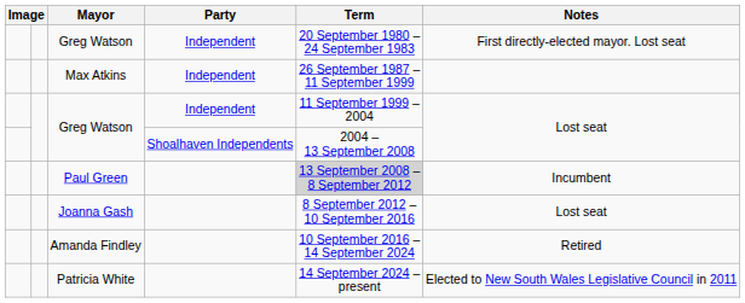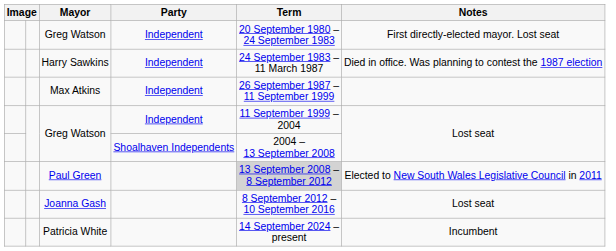 <table class=wikitable style="text-align:center">
 <tr>
 <th colspan=2>Image</th>
 <th>Mayor</th>
 <th>Party</th>
 <th>Term</th>
 <th>Notes</th>
 </tr>
 <tr>
 <td> </td>
 <td></td>
 <td>Greg Watson</td>
 <td><a href='#'>Independent</a></td>
 <td nowrap><a href='#'>20 September 1980</a> –<br><a href='#'>24 September 1983</a></td>
 <td>First directly-elected mayor. Lost seat</td>
+</tr>
+<tr>
+<td> </td>
+<td></td>
+<td>Harry Sawkins <br> </td>
+<td><a href='#'>Independent</a></td>
+<td nowrap><a href='#'>24 September 1983</a> –<br>11 March 1987</td>
+<td>Died in office. Was planning to contest the <a href='#'>1987 election</a></td>
 </tr>
 <tr>
 <td> </td>
 <td></td>
 <td>Max Atkins</td>
 <td><a href='#'>Independent</a></td>
 <td nowrap><a href='#'>26 September 1987</a> –<br><a href='#'>11 September 1999</a></td>
 <td></td>
 </tr>
 <tr>
 <td> </td>
 <td rowspan=2></td>
 <td rowspan=2>Greg Watson</td>
 <td><a href='#'>Independent</a></td>
 <td nowrap><a href='#'>11 September 1999</a> –<br>2004</td>
 <td rowspan=2>Lost seat</td>
 </tr>
 <tr>
 <td> </td>
 <td><a href='#'>Shoalhaven Independents</a></td>
 <td nowrap>2004 –<br><a href='#'>13 September 2008</a></td>
 </tr>
 <tr>
 <td> </td>
 <td></td>
 <td><a href='#'>Paul Green</a> <br> </td>
 <td></td>
 <td nowrap style="background: lightgrey;"><a href='#'>13 September 2008</a> –<br><a href='#'>8 September 2012</a></td>
-<td>Incumbent</td>
+<td>Elected to <a href='#'>New South Wales Legislative Council</a> in <a href='#'>2011</a></td>
 </tr>
 <tr>
 <td> </td>
 <td></td>
 <td><a href='#'>Joanna Gash</a> <br> </td>
 <td></td>
 <td nowrap><a href='#'>8 September 2012</a> –<br><a href='#'>10 September 2016</a></td>
 <td>Lost seat</td>
 </tr>
 <tr>
 <td> </td>
 <td></td>
-<td>Amanda Findley</td>
-<td></td>
-<td nowrap><a href='#'>10 September 2016</a> –<br><a href='#'>14 September 2024</a></td>
-<td>Retired</td>
-</tr>
-<tr>
-<td> </td>
-<td></td>
 <td>Patricia White</td>
 <td></td>
 <td nowrap><a href='#'>14 September 2024</a> –<br>present</td>
-<td>Elected to <a href='#'>New South Wales Legislative Council</a> in <a href='#'>2011</a></td>
+<td>Incumbent</td>
 </tr>
 </table>
